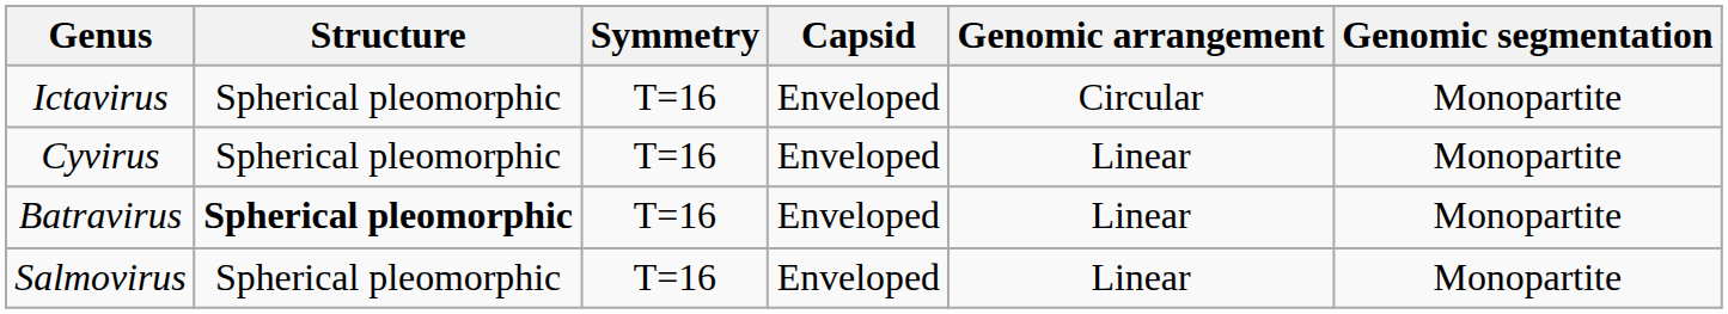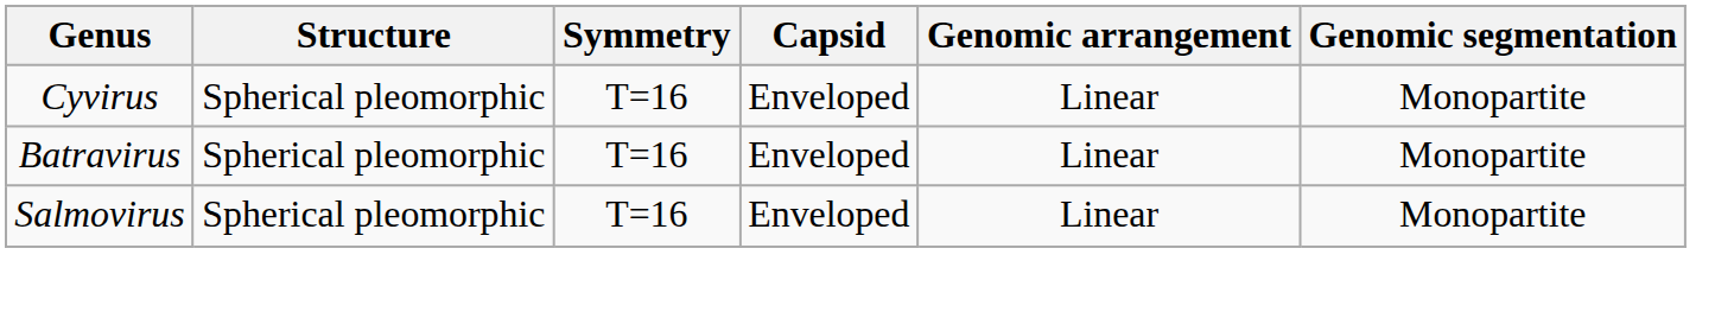 <table class="wikitable sortable" style="text-align:center">
 <tr>
 <th>Genus</th>
 <th>Structure</th>
 <th>Symmetry</th>
 <th>Capsid</th>
 <th>Genomic arrangement</th>
 <th>Genomic segmentation</th>
-</tr>
-<tr>
-<td><em>Ictavirus</em></td>
-<td>Spherical pleomorphic</td>
-<td>T=16</td>
-<td>Enveloped</td>
-<td>Circular</td>
-<td>Monopartite</td>
 </tr>
 <tr>
 <td><em>Cyvirus</em></td>
 <td>Spherical pleomorphic</td>
 <td>T=16</td>
 <td>Enveloped</td>
 <td>Linear</td>
 <td>Monopartite</td>
 </tr>
 <tr>
 <td><em>Batravirus</em></td>
-<td><strong>Spherical pleomorphic</strong></td>
+<td>Spherical pleomorphic</td>
 <td>T=16</td>
 <td>Enveloped</td>
 <td>Linear</td>
 <td>Monopartite</td>
 </tr>
 <tr>
 <td><em>Salmovirus</em></td>
 <td>Spherical pleomorphic</td>
 <td>T=16</td>
 <td>Enveloped</td>
 <td>Linear</td>
 <td>Monopartite</td>
 </tr>
 </table>
